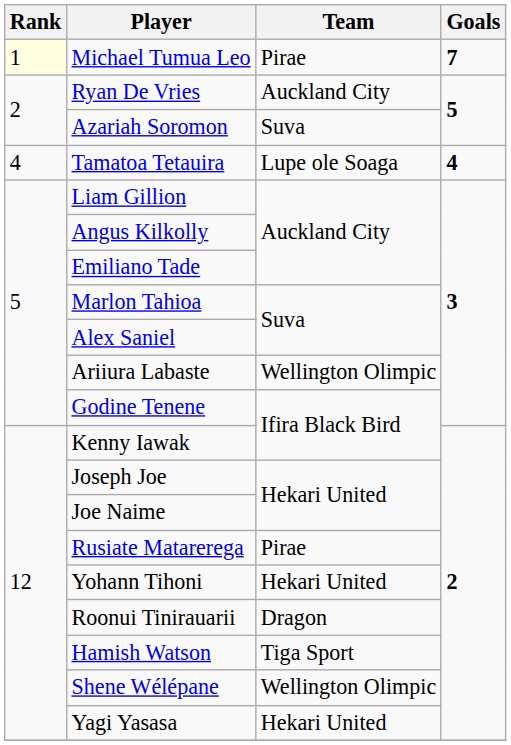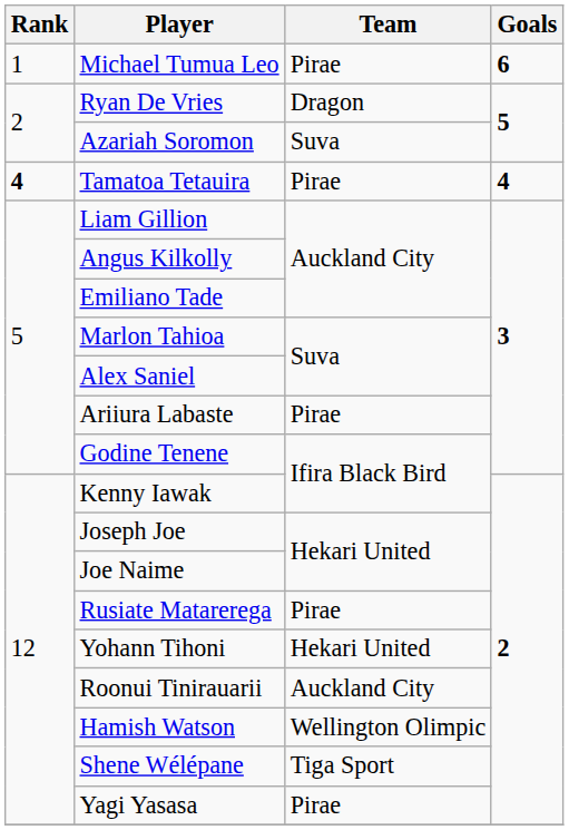 <table class="wikitable">
 <tr>
 <th>Rank</th>
 <th>Player</th>
 <th>Team</th>
 <th>Goals</th>
 </tr>
 <tr>
-<td style="background: lightyellow;">1</td>
+<td>1</td>
 <td> <a href='#'>Michael Tumua Leo</a></td>
 <td> Pirae</td>
-<td><strong>7</strong></td>
+<td><strong>6</strong></td>
 </tr>
 <tr>
 <td rowspan=2>2</td>
 <td> <a href='#'>Ryan De Vries</a></td>
-<td> Auckland City</td>
+<td> Dragon</td>
 <td rowspan=2><strong>5</strong></td>
 </tr>
 <tr>
 <td> <a href='#'>Azariah Soromon</a></td>
 <td> Suva</td>
 </tr>
 <tr>
-<td>4</td>
+<td><strong>4</strong></td>
 <td> <a href='#'>Tamatoa Tetauira</a></td>
-<td> Lupe ole Soaga</td>
+<td> Pirae</td>
 <td><strong>4</strong></td>
 </tr>
 <tr>
 <td rowspan=7>5</td>
 <td> <a href='#'>Liam Gillion</a></td>
 <td rowspan=3> Auckland City</td>
 <td rowspan=7><strong>3</strong></td>
 </tr>
 <tr>
 <td> <a href='#'>Angus Kilkolly</a></td>
 </tr>
 <tr>
 <td> <a href='#'>Emiliano Tade</a></td>
 </tr>
 <tr>
 <td> <a href='#'>Marlon Tahioa</a></td>
 <td rowspan=2> Suva</td>
 </tr>
 <tr>
 <td> <a href='#'>Alex Saniel</a></td>
 </tr>
 <tr>
 <td> Ariiura Labaste</td>
-<td> Wellington Olimpic</td>
+<td> Pirae</td>
 </tr>
 <tr>
 <td> <a href='#'>Godine Tenene</a></td>
 <td rowspan=2> Ifira Black Bird</td>
 </tr>
 <tr>
 <td rowspan=9>12</td>
 <td> Kenny Iawak</td>
 <td rowspan=9><strong>2</strong></td>
 </tr>
 <tr>
 <td> Joseph Joe</td>
 <td rowspan=2> Hekari United</td>
 </tr>
 <tr>
 <td> Joe Naime</td>
 </tr>
 <tr>
 <td> <a href='#'>Rusiate Matarerega</a></td>
 <td> Pirae</td>
 </tr>
 <tr>
 <td> Yohann Tihoni</td>
 <td> Hekari United</td>
 </tr>
 <tr>
 <td> Roonui Tinirauarii</td>
-<td> Dragon</td>
+<td> Auckland City</td>
 </tr>
 <tr>
 <td> <a href='#'>Hamish Watson</a></td>
+<td> Wellington Olimpic</td>
+</tr>
+<tr>
+<td> <a href='#'>Shene Wélépane</a></td>
 <td> Tiga Sport</td>
 </tr>
 <tr>
-<td> <a href='#'>Shene Wélépane</a></td>
-<td> Wellington Olimpic</td>
-</tr>
-<tr>
 <td> Yagi Yasasa</td>
-<td> Hekari United</td>
+<td> Pirae</td>
 </tr>
 <tr>
 </tr>
 </table>
